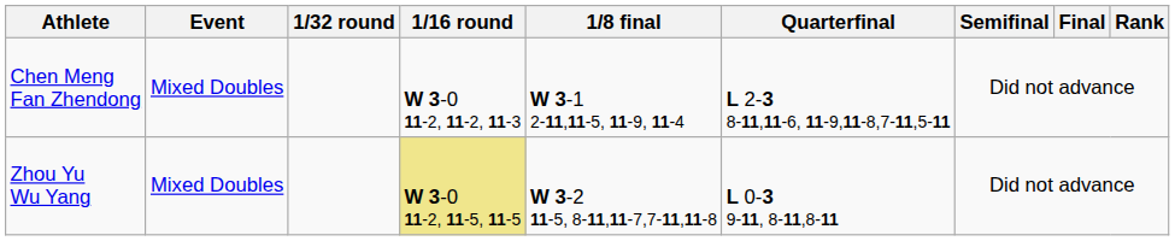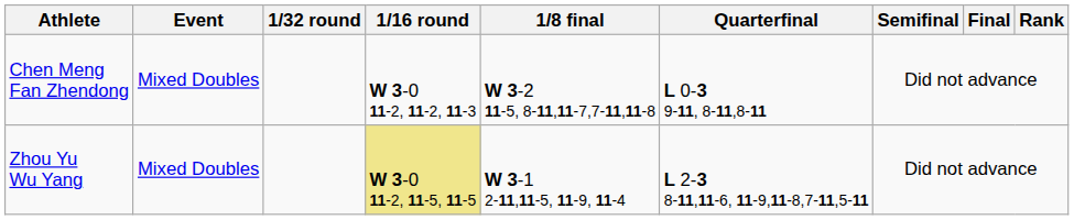 <table class="wikitable" style="font-size:90%">
 <tr>
 <th>Athlete</th>
 <th>Event</th>
 <th>1/32 round</th>
 <th>1/16 round</th>
 <th>1/8 final</th>
 <th>Quarterfinal</th>
 <th>Semifinal</th>
 <th>Final</th>
 <th>Rank</th>
 </tr>
 <tr>
 <td><a href='#'>Chen Meng</a><br><a href='#'>Fan Zhendong</a></td>
 <td><a href='#'>Mixed Doubles</a></td>
 <td></td>
 <td><br><br><strong>W</strong> <strong>3</strong>-0<br><small><strong>11</strong>-2, <strong>11</strong>-2, <strong>11</strong>-3</small></td>
-<td><br><br><strong>W</strong> <strong>3</strong>-1<br><small>2-<strong>11</strong>,<strong>11</strong>-5, <strong>11</strong>-9, <strong>11</strong>-4</small></td>
-<td><br><br><strong>L</strong> 2-<strong>3</strong><br><small>8-<strong>11</strong>,<strong>11</strong>-6, <strong>11</strong>-9,<strong>11</strong>-8,7-<strong>11</strong>,5-<strong>11</strong></small></td>
+<td><br><br><strong>W</strong> <strong>3</strong>-2<br><small><strong>11</strong>-5, 8-<strong>11</strong>,<strong>11</strong>-7,7-<strong>11</strong>,<strong>11</strong>-8</small></td>
+<td><br><br><strong>L</strong> 0-<strong>3</strong><br><small>9-<strong>11</strong>, 8-<strong>11</strong>,8-<strong>11</strong></small></td>
 <td colspan="3" style="text-align:center;">Did not advance</td>
 </tr>
 <tr>
 <td><a href='#'>Zhou Yu</a><br><a href='#'>Wu Yang</a></td>
 <td><a href='#'>Mixed Doubles</a></td>
 <td></td>
 <td style="background: khaki;"><br><br><strong>W</strong> <strong>3</strong>-0<br><small><strong>11</strong>-2, <strong>11</strong>-5, <strong>11</strong>-5</small></td>
-<td><br><br><strong>W</strong> <strong>3</strong>-2<br><small><strong>11</strong>-5, 8-<strong>11</strong>,<strong>11</strong>-7,7-<strong>11</strong>,<strong>11</strong>-8</small></td>
-<td><br><br><strong>L</strong> 0-<strong>3</strong><br><small>9-<strong>11</strong>, 8-<strong>11</strong>,8-<strong>11</strong></small></td>
+<td><br><br><strong>W</strong> <strong>3</strong>-1<br><small>2-<strong>11</strong>,<strong>11</strong>-5, <strong>11</strong>-9, <strong>11</strong>-4</small></td>
+<td><br><br><strong>L</strong> 2-<strong>3</strong><br><small>8-<strong>11</strong>,<strong>11</strong>-6, <strong>11</strong>-9,<strong>11</strong>-8,7-<strong>11</strong>,5-<strong>11</strong></small></td>
 <td colspan="3" style="text-align:center;">Did not advance</td>
 </tr>
 </table>
